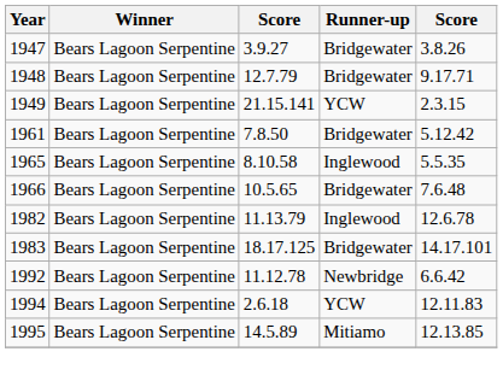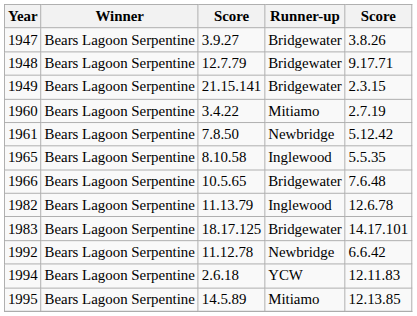 <table class="wikitable">
 <tr>
 <th>Year</th>
 <th>Winner</th>
 <th>Score</th>
 <th>Runner-up</th>
 <th>Score</th>
 </tr>
 <tr>
 <td>1947</td>
 <td>Bears Lagoon Serpentine</td>
 <td>3.9.27</td>
 <td>Bridgewater</td>
 <td>3.8.26</td>
 </tr>
 <tr>
 <td>1948</td>
 <td>Bears Lagoon Serpentine</td>
 <td>12.7.79</td>
 <td>Bridgewater</td>
 <td>9.17.71</td>
 </tr>
 <tr>
 <td>1949</td>
 <td>Bears Lagoon Serpentine</td>
 <td>21.15.141</td>
-<td>YCW</td>
+<td>Bridgewater</td>
 <td>2.3.15</td>
+</tr>
+<tr>
+<td>1960</td>
+<td>Bears Lagoon Serpentine</td>
+<td>3.4.22</td>
+<td>Mitiamo</td>
+<td>2.7.19</td>
 </tr>
 <tr>
 <td>1961</td>
 <td>Bears Lagoon Serpentine</td>
 <td>7.8.50</td>
-<td>Bridgewater</td>
+<td>Newbridge</td>
 <td>5.12.42</td>
 </tr>
 <tr>
 <td>1965</td>
 <td>Bears Lagoon Serpentine</td>
 <td>8.10.58</td>
 <td>Inglewood</td>
 <td>5.5.35</td>
 </tr>
 <tr>
 <td>1966</td>
 <td>Bears Lagoon Serpentine</td>
 <td>10.5.65</td>
 <td>Bridgewater</td>
 <td>7.6.48</td>
 </tr>
 <tr>
 <td>1982</td>
 <td>Bears Lagoon Serpentine</td>
 <td>11.13.79</td>
 <td>Inglewood</td>
 <td>12.6.78</td>
 </tr>
 <tr>
 <td>1983</td>
 <td>Bears Lagoon Serpentine</td>
 <td>18.17.125</td>
 <td>Bridgewater</td>
 <td>14.17.101</td>
 </tr>
 <tr>
 <td>1992</td>
 <td>Bears Lagoon Serpentine</td>
 <td>11.12.78</td>
 <td>Newbridge</td>
 <td>6.6.42</td>
 </tr>
 <tr>
 <td>1994</td>
 <td>Bears Lagoon Serpentine</td>
 <td>2.6.18</td>
 <td>YCW</td>
 <td>12.11.83</td>
 </tr>
 <tr>
 <td>1995</td>
 <td>Bears Lagoon Serpentine</td>
 <td>14.5.89</td>
 <td>Mitiamo</td>
 <td>12.13.85</td>
 </tr>
 <tr>
 </tr>
 </table>
